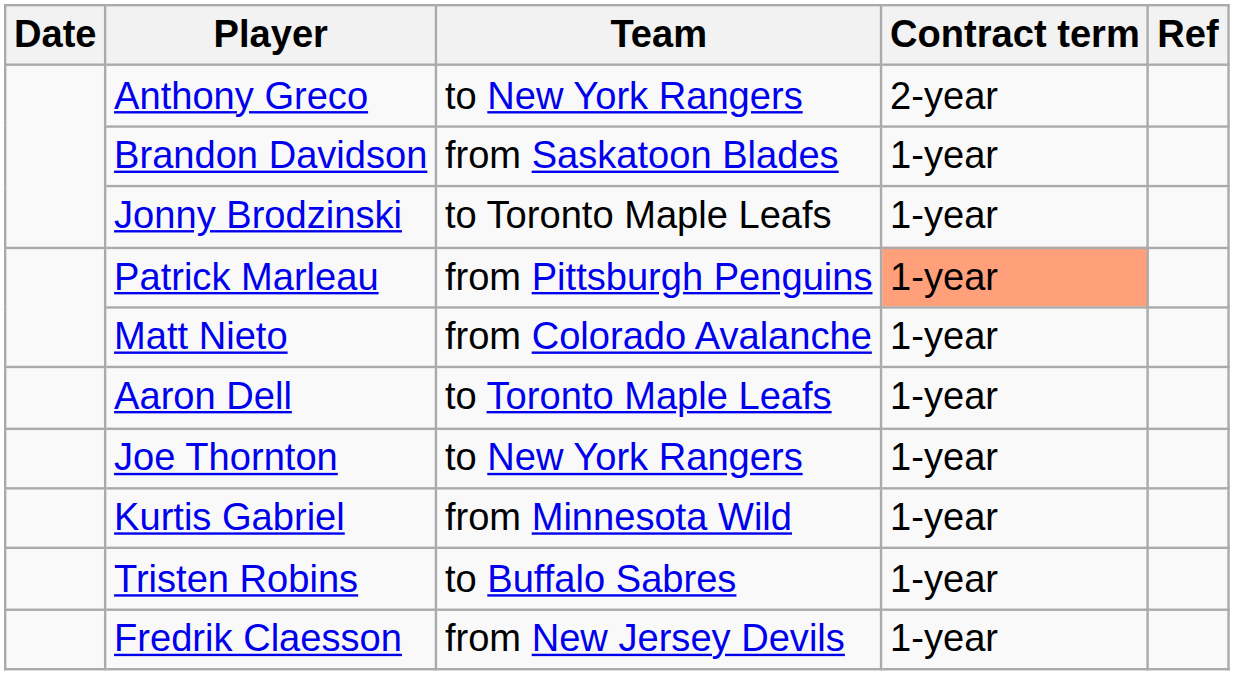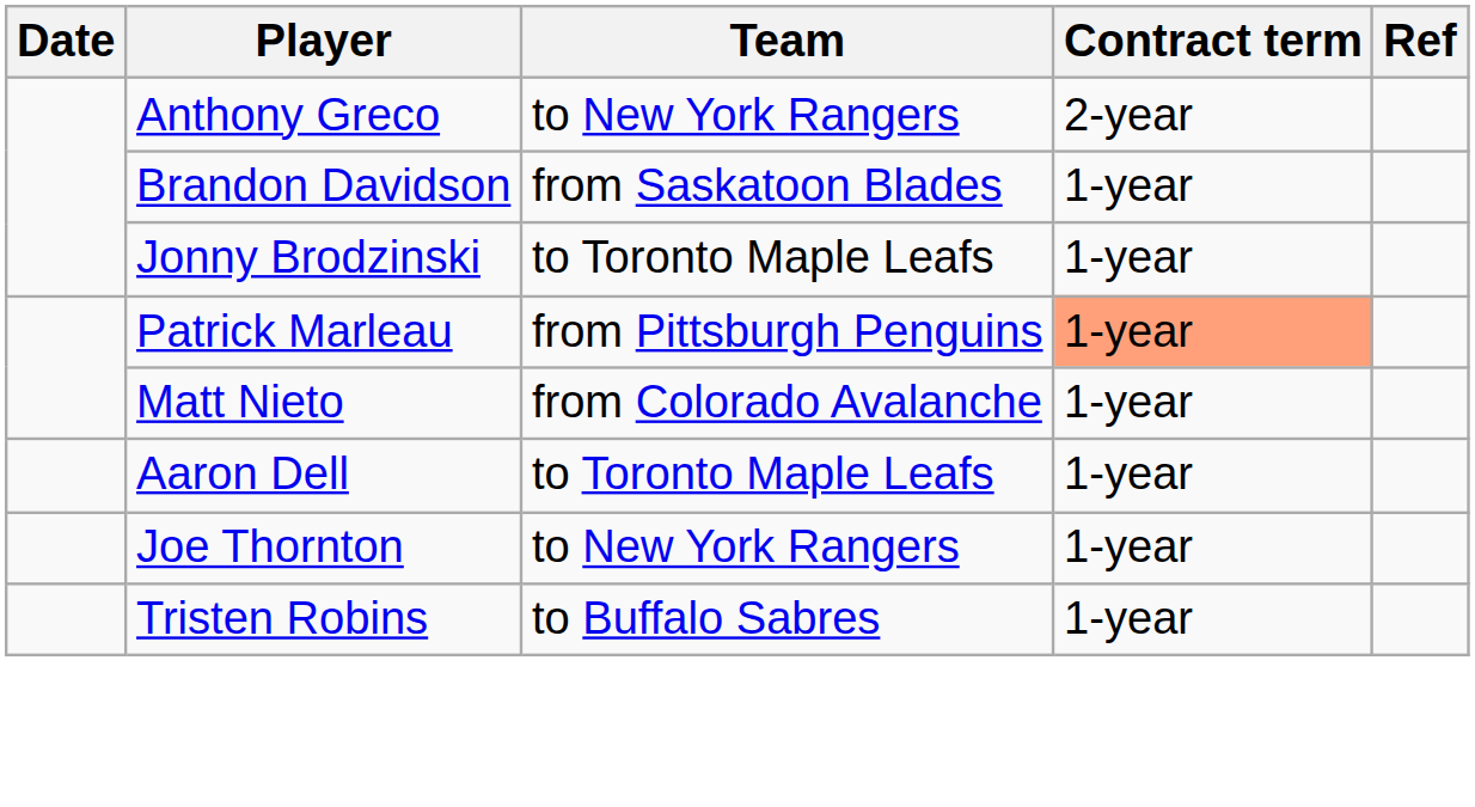 <table class="wikitable">
 <tr>
 <th>Date</th>
 <th>Player</th>
 <th>Team</th>
 <th>Contract term</th>
 <th>Ref</th>
 </tr>
 <tr>
 <td rowspan=3></td>
 <td><a href='#'>Anthony Greco</a></td>
 <td>to <a href='#'>New York Rangers</a></td>
 <td>2-year</td>
 <td></td>
 </tr>
 <tr>
 <td><a href='#'>Brandon Davidson</a></td>
 <td>from <a href='#'>Saskatoon Blades</a></td>
 <td>1-year</td>
 <td></td>
 </tr>
 <tr>
 <td><a href='#'>Jonny Brodzinski</a></td>
 <td>to Toronto Maple Leafs</td>
 <td>1-year</td>
 <td></td>
 </tr>
 <tr>
 <td rowspan=2></td>
 <td><a href='#'>Patrick Marleau</a></td>
 <td>from <a href='#'>Pittsburgh Penguins</a></td>
 <td style="background: lightsalmon;">1-year</td>
 <td></td>
 </tr>
 <tr>
 <td><a href='#'>Matt Nieto</a></td>
 <td>from <a href='#'>Colorado Avalanche</a></td>
 <td>1-year</td>
 <td></td>
 </tr>
 <tr>
 <td></td>
 <td><a href='#'>Aaron Dell</a></td>
 <td>to <a href='#'>Toronto Maple Leafs</a></td>
 <td>1-year</td>
 <td></td>
 </tr>
 <tr>
 <td></td>
 <td><a href='#'>Joe Thornton</a></td>
 <td>to <a href='#'>New York Rangers</a></td>
 <td>1-year</td>
 <td></td>
 </tr>
 <tr>
 <td></td>
-<td><a href='#'>Kurtis Gabriel</a></td>
-<td>from <a href='#'>Minnesota Wild</a></td>
-<td>1-year</td>
-<td></td>
-</tr>
-<tr>
-<td></td>
 <td><a href='#'>Tristen Robins</a></td>
 <td>to <a href='#'>Buffalo Sabres</a></td>
 <td>1-year</td>
 <td></td>
 </tr>
-<tr>
-<td></td>
-<td><a href='#'>Fredrik Claesson</a></td>
-<td>from <a href='#'>New Jersey Devils</a></td>
-<td>1-year</td>
-<td></td>
-</tr>
 </table>
